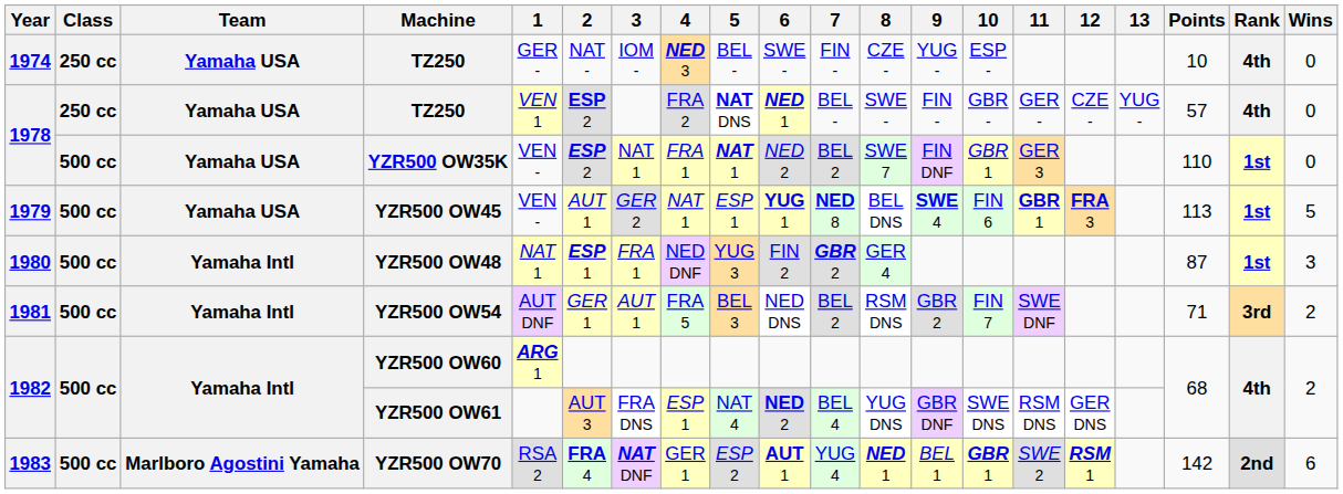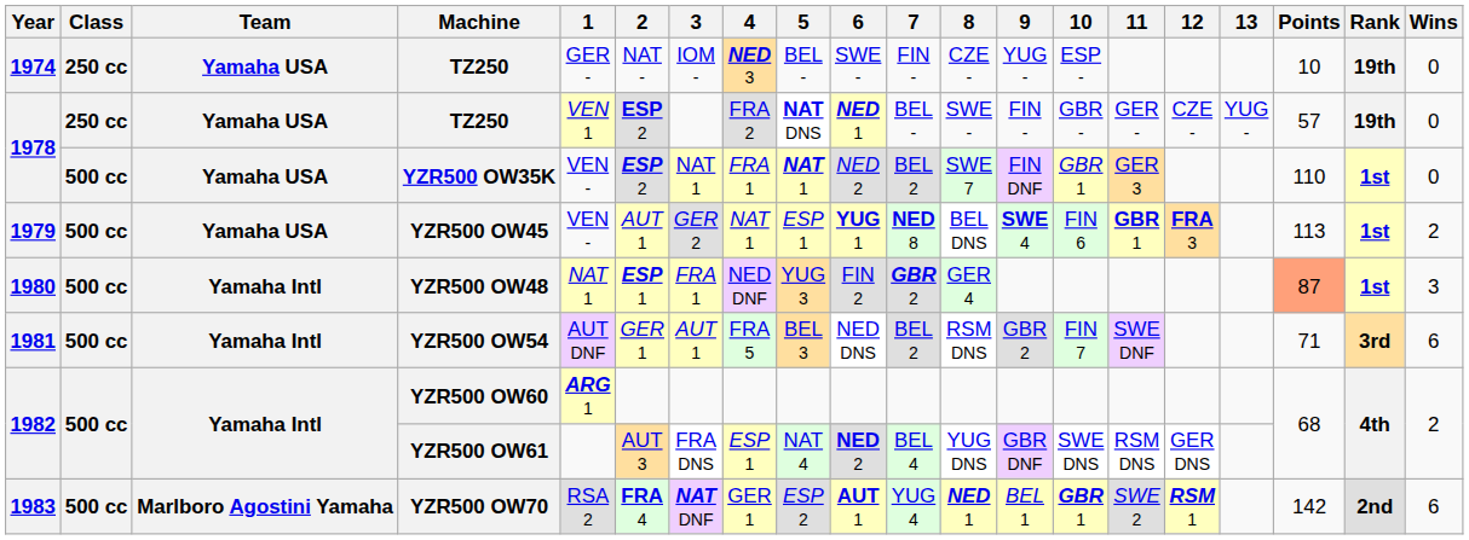 <table class="wikitable" style="text-align:center; font-size:95%">
 <tr>
 <th>Year</th>
 <th>Class</th>
 <th>Team</th>
 <th>Machine</th>
 <th>1</th>
 <th>2</th>
 <th>3</th>
 <th>4</th>
 <th>5</th>
 <th>6</th>
 <th>7</th>
 <th>8</th>
 <th>9</th>
 <th>10</th>
 <th>11</th>
 <th>12</th>
 <th>13</th>
 <th>Points</th>
 <th>Rank</th>
 <th>Wins</th>
 </tr>
 <tr>
 <th><a href='#'>1974</a></th>
 <th>250 cc</th>
 <th><a href='#'>Yamaha</a> USA</th>
 <th>TZ250</th>
 <td><a href='#'>GER</a><br><small>-</small></td>
 <td><a href='#'>NAT</a><br><small>-</small></td>
 <td><a href='#'>IOM</a><br><small>-</small></td>
 <td style="background:#FFDF9F;"><strong><em><a href='#'>NED</a></em></strong><br><small>3</small></td>
 <td><a href='#'>BEL</a><br><small>-</small></td>
 <td><a href='#'>SWE</a><br><small>-</small></td>
 <td><a href='#'>FIN</a><br><small>-</small></td>
 <td><a href='#'>CZE</a><br><small>-</small></td>
 <td><a href='#'>YUG</a><br><small>-</small></td>
 <td><a href='#'>ESP</a><br><small>-</small></td>
 <td></td>
 <td></td>
 <td></td>
 <td>10</td>
-<th>4th</th>
+<th>19th</th>
 <td>0</td>
 </tr>
 <tr>
 <th rowspan=2><a href='#'>1978</a></th>
 <th>250 cc</th>
 <th>Yamaha USA</th>
 <th>TZ250</th>
 <td style="background:#FFFFBF;"><em><a href='#'>VEN</a></em><br><small>1</small></td>
 <td style="background:#DFDFDF;"><strong><a href='#'>ESP</a></strong><br><small>2</small></td>
 <td></td>
 <td style="background:#DFDFDF;"><a href='#'>FRA</a><br><small>2</small></td>
 <td style="background:#ffffff;"><strong><a href='#'>NAT</a></strong><br><small>DNS</small></td>
 <td style="background:#FFFFBF;"><strong><em><a href='#'>NED</a></em></strong><br><small>1</small></td>
 <td><a href='#'>BEL</a><br><small>-</small></td>
 <td><a href='#'>SWE</a><br><small>-</small></td>
 <td><a href='#'>FIN</a><br><small>-</small></td>
 <td><a href='#'>GBR</a><br><small>-</small></td>
 <td><a href='#'>GER</a><br><small>-</small></td>
 <td><a href='#'>CZE</a><br><small>-</small></td>
 <td><a href='#'>YUG</a><br><small>-</small></td>
 <td>57</td>
-<th>4th</th>
+<th>19th</th>
 <td>0</td>
 </tr>
 <tr>
 <th>500 cc</th>
 <th>Yamaha USA</th>
 <th><a href='#'>YZR500</a> OW35K</th>
 <td><a href='#'>VEN</a><br><small>-</small></td>
 <td style="background:#DFDFDF;"><strong><em><a href='#'>ESP</a></em></strong><br><small>2</small></td>
 <td style="background:#FFFFBF;"><a href='#'>NAT</a><br><small>1</small></td>
 <td style="background:#FFFFBF;"><em><a href='#'>FRA</a></em><br><small>1</small></td>
 <td style="background:#FFFFBF;"><strong><em><a href='#'>NAT</a></em></strong><br><small>1</small></td>
 <td style="background:#DFDFDF;"><em><a href='#'>NED</a></em><br><small>2</small></td>
 <td style="background:#DFDFDF;"><a href='#'>BEL</a><br><small>2</small></td>
 <td style="background:#DFFFDF;"><a href='#'>SWE</a><br><small>7</small></td>
 <td style="background:#EFCFFF;"><a href='#'>FIN</a><br><small>DNF</small></td>
 <td style="background:#FFFFBF;"><em><a href='#'>GBR</a></em><br><small>1</small></td>
 <td style="background:#FFDF9F;"><a href='#'>GER</a><br><small>3</small></td>
 <td></td>
 <td></td>
 <td>110</td>
 <td style="background:#FFFFBF;"><strong><a href='#'>1st</a></strong></td>
 <td>0</td>
 </tr>
 <tr>
 <th><a href='#'>1979</a></th>
 <th>500 cc</th>
 <th>Yamaha USA</th>
 <th>YZR500 OW45</th>
 <td><a href='#'>VEN</a><br><small>-</small></td>
 <td style="background:#FFFFBF;"><em><a href='#'>AUT</a></em><br><small>1</small></td>
 <td style="background:#DFDFDF;"><em><a href='#'>GER</a></em><br><small>2</small></td>
 <td style="background:#FFFFBF;"><em><a href='#'>NAT</a></em><br><small>1</small></td>
 <td style="background:#FFFFBF;"><em><a href='#'>ESP</a></em><br><small>1</small></td>
 <td style="background:#FFFFBF;"><strong><a href='#'>YUG</a></strong><br><small>1</small></td>
 <td style="background:#DFFFDF;"><strong><a href='#'>NED</a></strong><br><small>8</small></td>
 <td style="background:#ffffff;"><a href='#'>BEL</a><br><small>DNS</small></td>
 <td style="background:#DFFFDF;"><strong><a href='#'>SWE</a></strong><br><small>4</small></td>
 <td style="background:#DFFFDF;"><a href='#'>FIN</a><br><small>6</small></td>
 <td style="background:#FFFFBF;"><strong><a href='#'>GBR</a></strong><br><small>1</small></td>
 <td style="background:#FFDF9F;"><strong><a href='#'>FRA</a></strong><br><small>3</small></td>
 <td></td>
 <td>113</td>
 <td style="background:#FFFFBF;"><strong><a href='#'>1st</a></strong></td>
-<td>5</td>
+<td>2</td>
 </tr>
 <tr>
 <th><a href='#'>1980</a></th>
 <th>500 cc</th>
 <th>Yamaha Intl</th>
 <th>YZR500 OW48</th>
 <td style="background:#FFFFBF;"><em><a href='#'>NAT</a></em><br><small>1</small></td>
 <td style="background:#FFFFBF;"><strong><em><a href='#'>ESP</a></em></strong><br><small>1</small></td>
 <td style="background:#FFFFBF;"><em><a href='#'>FRA</a></em><br><small>1</small></td>
 <td style="background:#EFCFFF;"><a href='#'>NED</a><br><small>DNF</small></td>
 <td style="background:#FFDF9F;"><a href='#'>YUG</a><br><small>3</small></td>
 <td style="background:#DFDFDF;"><a href='#'>FIN</a><br><small>2</small></td>
 <td style="background:#DFDFDF;"><strong><em><a href='#'>GBR</a></em></strong><br><small>2</small></td>
 <td style="background:#DFFFDF;"><a href='#'>GER</a><br><small>4</small></td>
 <td></td>
 <td></td>
 <td></td>
 <td></td>
 <td></td>
-<td>87</td>
+<td style="background: lightsalmon;">87</td>
 <td style="background:#FFFFBF;"><strong><a href='#'>1st</a></strong></td>
 <td>3</td>
 </tr>
 <tr>
 <th><a href='#'>1981</a></th>
 <th>500 cc</th>
 <th>Yamaha Intl</th>
 <th>YZR500 OW54</th>
 <td style="background:#EFCFFF;"><a href='#'>AUT</a><br><small>DNF</small></td>
 <td style="background:#FFFFBF;"><em><a href='#'>GER</a></em><br><small>1</small></td>
 <td style="background:#FFFFBF;"><em><a href='#'>AUT</a></em><br><small>1</small></td>
 <td style="background:#DFFFDF;"><a href='#'>FRA</a><br><small>5</small></td>
 <td style="background:#FFDF9F;"><a href='#'>BEL</a><br><small>3</small></td>
 <td style="background:#ffffff;"><a href='#'>NED</a><br><small>DNS</small></td>
 <td style="background:#DFDFDF;"><a href='#'>BEL</a><br><small>2</small></td>
 <td style="background:#ffffff;"><a href='#'>RSM</a><br><small>DNS</small></td>
 <td style="background:#DFDFDF;"><a href='#'>GBR</a><br><small>2</small></td>
 <td style="background:#DFFFDF;"><a href='#'>FIN</a><br><small>7</small></td>
 <td style="background:#EFCFFF;"><a href='#'>SWE</a><br><small>DNF</small></td>
 <td></td>
 <td></td>
 <td>71</td>
 <td style="background:#FFDF9F;"><strong>3rd</strong></td>
-<td>2</td>
+<td>6</td>
 </tr>
 <tr>
 <th rowspan=2><a href='#'>1982</a></th>
 <th rowspan=2>500 cc</th>
 <th rowspan=2>Yamaha Intl</th>
 <th>YZR500 OW60</th>
 <td style="background:#FFFFBF;"><strong><em><a href='#'>ARG</a></em></strong><br><small>1</small></td>
 <td></td>
 <td></td>
 <td></td>
 <td></td>
 <td></td>
 <td></td>
 <td></td>
 <td></td>
 <td></td>
 <td></td>
 <td></td>
 <td></td>
 <td rowspan=2>68</td>
 <th rowspan=2>4th</th>
 <td rowspan=2>2</td>
 </tr>
 <tr>
 <th>YZR500 OW61</th>
 <td></td>
 <td style="background:#FFDF9F;"><a href='#'>AUT</a><br><small>3</small></td>
 <td style="background:#ffffff;"><a href='#'>FRA</a><br><small>DNS</small></td>
 <td style="background:#FFFFBF;"><em><a href='#'>ESP</a></em><br><small>1</small></td>
 <td style="background:#DFFFDF;"><a href='#'>NAT</a><br><small>4</small></td>
 <td style="background:#DFDFDF;"><strong><a href='#'>NED</a></strong><br><small>2</small></td>
 <td style="background:#DFFFDF;"><a href='#'>BEL</a><br><small>4</small></td>
 <td style="background:#ffffff;"><a href='#'>YUG</a><br><small>DNS</small></td>
 <td style="background:#EFCFFF;"><a href='#'>GBR</a><br><small>DNF</small></td>
 <td style="background:#ffffff;"><a href='#'>SWE</a><br><small>DNS</small></td>
 <td style="background:#ffffff;"><a href='#'>RSM</a><br><small>DNS</small></td>
 <td style="background:#ffffff;"><a href='#'>GER</a><br><small>DNS</small></td>
 <td></td>
 </tr>
 <tr>
 <th><a href='#'>1983</a></th>
 <th>500 cc</th>
 <th>Marlboro <a href='#'>Agostini</a> Yamaha</th>
 <th>YZR500 OW70</th>
 <td style="background:#DFDFDF;"><a href='#'>RSA</a><br><small>2</small></td>
 <td style="background:#DFFFDF;"><strong><a href='#'>FRA</a></strong><br><small>4</small></td>
 <td style="background:#EFCFFF;"><strong><em><a href='#'>NAT</a></em></strong><br><small>DNF</small></td>
 <td style="background:#FFFFBF;"><a href='#'>GER</a><br><small>1</small></td>
 <td style="background:#DFDFDF;"><em><a href='#'>ESP</a></em><br><small>2</small></td>
 <td style="background:#FFFFBF;"><strong><a href='#'>AUT</a></strong><br><small>1</small></td>
 <td style="background:#DFFFDF;"><a href='#'>YUG</a><br><small>4</small></td>
 <td style="background:#FFFFBF;"><strong><em><a href='#'>NED</a></em></strong><br><small>1</small></td>
 <td style="background:#FFFFBF;"><em><a href='#'>BEL</a></em><br><small>1</small></td>
 <td style="background:#FFFFBF;"><strong><em><a href='#'>GBR</a></em></strong><br><small>1</small></td>
 <td style="background:#DFDFDF;"><em><a href='#'>SWE</a></em><br><small>2</small></td>
 <td style="background:#FFFFBF;"><strong><em><a href='#'>RSM</a></em></strong><br><small>1</small></td>
 <td></td>
 <td>142</td>
 <td style="background:#DFDFDF;"><strong>2nd</strong></td>
 <td>6</td>
 </tr>
 </table>
